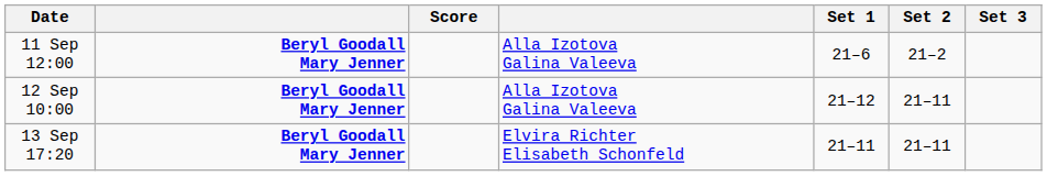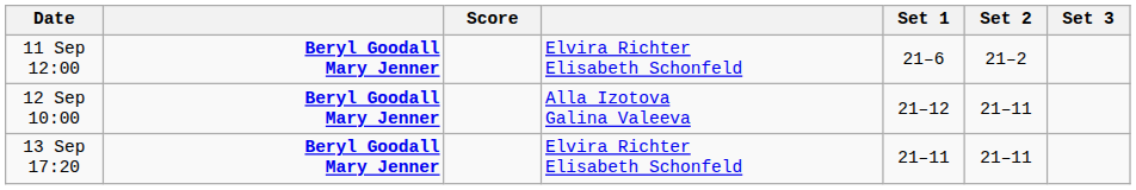 <table class="wikitable" style="text-align: center; font-size:90%">
 <tr>
 <th width="60">Date</th>
 <th align="right" width="225"></th>
 <th width="60">Score</th>
 <th align="left" width="225"></th>
 <th width="50">Set 1</th>
 <th width="50">Set 2</th>
 <th width="50">Set 3</th>
 </tr>
 <tr>
 <td>11 Sep<br>12:00</td>
 <td align="right"><strong><a href='#'>Beryl Goodall</a> <br><a href='#'>Mary Jenner</a> </strong></td>
 <td align="center"></td>
-<td align="left"> <a href='#'>Alla Izotova</a><br> <a href='#'>Galina Valeeva</a></td>
+<td align="left"> <a href='#'>Elvira Richter</a><br> <a href='#'>Elisabeth Schonfeld</a></td>
 <td>21–6</td>
 <td>21–2</td>
 <td></td>
 </tr>
 <tr>
 <td>12 Sep<br>10:00</td>
 <td align="right"><strong><a href='#'>Beryl Goodall</a> <br><a href='#'>Mary Jenner</a> </strong></td>
 <td align="center"></td>
 <td align="left"> <a href='#'>Alla Izotova</a><br> <a href='#'>Galina Valeeva</a></td>
 <td>21–12</td>
 <td>21–11</td>
 <td></td>
 </tr>
 <tr>
 <td>13 Sep<br>17:20</td>
 <td align="right"><strong><a href='#'>Beryl Goodall</a> <br><a href='#'>Mary Jenner</a> </strong></td>
 <td align="center"></td>
 <td align="left"> <a href='#'>Elvira Richter</a><br> <a href='#'>Elisabeth Schonfeld</a></td>
 <td>21–11</td>
 <td>21–11</td>
 <td></td>
 </tr>
 </table>
